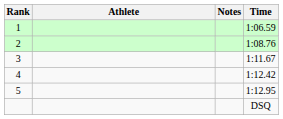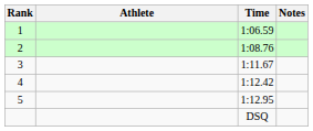 <table class="wikitable" style="text-align:center">
 <tr>
 <th>Rank</th>
 <th Style="width:18em">Athlete</th>
+<th>Time</th>
 <th>Notes</th>
-<th>Time</th>
 </tr>
 <tr style="background:#cfc">
 <td>1</td>
 <td style="text-align:left"></td>
+<td>1:06.59</td>
 <td></td>
-<td>1:06.59</td>
 </tr>
 <tr style="background:#cfc">
 <td>2</td>
 <td style="text-align:left"></td>
+<td>1:08.76</td>
 <td></td>
-<td>1:08.76</td>
 </tr>
 <tr>
 <td>3</td>
 <td style="text-align:left"></td>
+<td>1:11.67</td>
 <td></td>
-<td>1:11.67</td>
 </tr>
 <tr>
 <td>4</td>
 <td style="text-align:left"></td>
+<td>1:12.42</td>
 <td></td>
-<td>1:12.42</td>
 </tr>
 <tr>
 <td>5</td>
 <td style="text-align:left"></td>
+<td>1:12.95</td>
 <td></td>
-<td>1:12.95</td>
 </tr>
 <tr>
 <td></td>
 <td style="text-align:left"></td>
+<td>DSQ</td>
 <td></td>
-<td>DSQ</td>
 </tr>
 </table>
